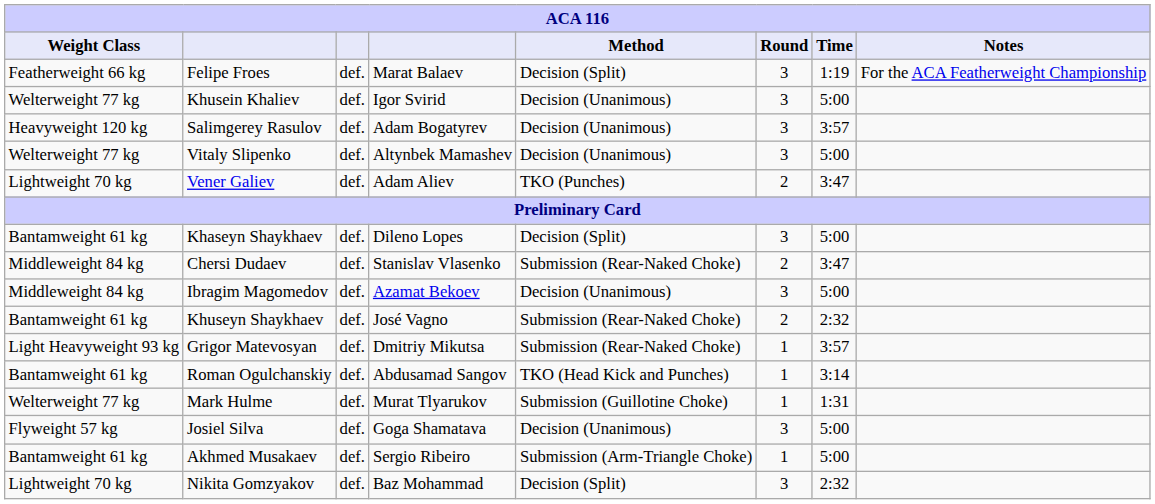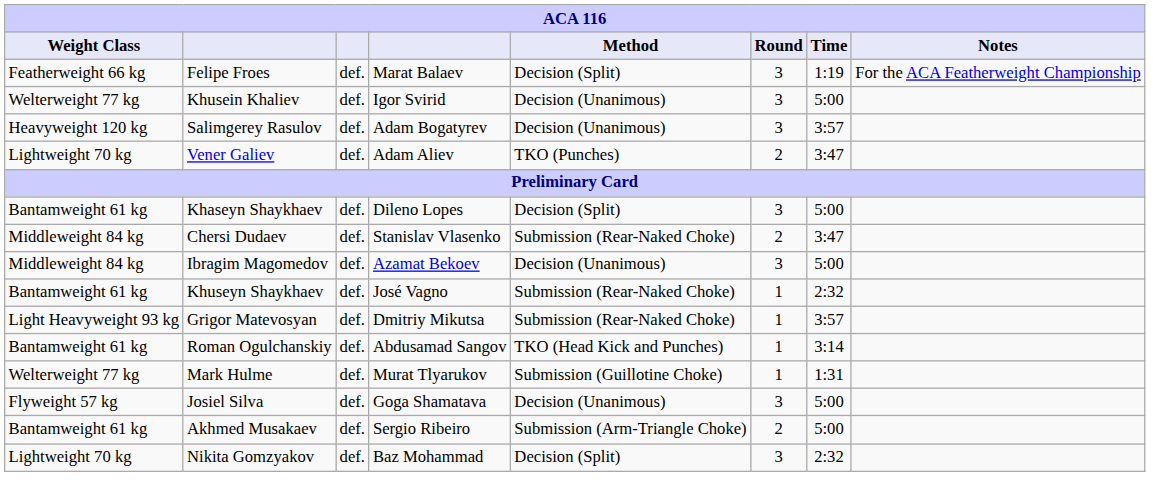 <table class="wikitable" style="font-size: 80%;">
 <tr>
 <th colspan="8" style="background-color: #ccf; color: #000080; text-align: center;"><strong>ACA 116</strong></th>
 </tr>
 <tr>
 <th colspan="1" style="background-color: #E6E8FA; color: #000000; text-align: center;">Weight Class</th>
 <th colspan="1" style="background-color: #E6E8FA; color: #000000; text-align: center;"></th>
 <th colspan="1" style="background-color: #E6E8FA; color: #000000; text-align: center;"></th>
 <th colspan="1" style="background-color: #E6E8FA; color: #000000; text-align: center;"></th>
 <th colspan="1" style="background-color: #E6E8FA; color: #000000; text-align: center;">Method</th>
 <th colspan="1" style="background-color: #E6E8FA; color: #000000; text-align: center;">Round</th>
 <th colspan="1" style="background-color: #E6E8FA; color: #000000; text-align: center;">Time</th>
 <th colspan="1" style="background-color: #E6E8FA; color: #000000; text-align: center;">Notes</th>
 </tr>
 <tr>
 <td>Featherweight 66 kg</td>
 <td> Felipe Froes</td>
 <td>def.</td>
 <td> Marat Balaev</td>
 <td>Decision (Split)</td>
 <td align=center>3</td>
 <td align=center>1:19</td>
 <td>For the <a href='#'>ACA Featherweight Championship</a></td>
 </tr>
 <tr>
 <td>Welterweight 77 kg</td>
 <td> Khusein Khaliev</td>
 <td>def.</td>
 <td> Igor Svirid</td>
 <td>Decision (Unanimous)</td>
 <td align=center>3</td>
 <td align=center>5:00</td>
 <td></td>
 </tr>
 <tr>
 <td>Heavyweight 120 kg</td>
 <td> Salimgerey Rasulov</td>
 <td>def.</td>
 <td> Adam Bogatyrev</td>
 <td>Decision (Unanimous)</td>
 <td align=center>3</td>
 <td align=center>3:57</td>
-<td></td>
-</tr>
-<tr>
-<td>Welterweight 77 kg</td>
-<td>Vitaly Slipenko</td>
-<td>def.</td>
-<td> Altynbek Mamashev</td>
-<td>Decision (Unanimous)</td>
-<td align=center>3</td>
-<td align=center>5:00</td>
 <td></td>
 </tr>
 <tr>
 <td>Lightweight 70 kg</td>
 <td> <a href='#'>Vener Galiev</a></td>
 <td>def.</td>
 <td> Adam Aliev</td>
 <td>TKO (Punches)</td>
 <td align=center>2</td>
 <td align=center>3:47</td>
 <td></td>
 </tr>
 <tr>
 <th colspan="8" style="background-color: #ccf; color: #000080; text-align: center;"><strong>Preliminary Card</strong></th>
 </tr>
 <tr>
 <td>Bantamweight 61 kg</td>
 <td> Khaseyn Shaykhaev</td>
 <td>def.</td>
 <td> Dileno Lopes</td>
 <td>Decision (Split)</td>
 <td align=center>3</td>
 <td align=center>5:00</td>
 <td></td>
 </tr>
 <tr>
 <td>Middleweight 84 kg</td>
 <td> Chersi Dudaev</td>
 <td>def.</td>
 <td> Stanislav Vlasenko</td>
 <td>Submission (Rear-Naked Choke)</td>
 <td align=center>2</td>
 <td align=center>3:47</td>
 <td></td>
 </tr>
 <tr>
 <td>Middleweight 84 kg</td>
 <td> Ibragim Magomedov</td>
 <td>def.</td>
 <td> <a href='#'>Azamat Bekoev</a></td>
 <td>Decision (Unanimous)</td>
 <td align=center>3</td>
 <td align=center>5:00</td>
 <td></td>
 </tr>
 <tr>
 <td>Bantamweight 61 kg</td>
 <td> Khuseyn Shaykhaev</td>
 <td>def.</td>
 <td> José Vagno</td>
 <td>Submission (Rear-Naked Choke)</td>
-<td align=center>2</td>
+<td align=center>1</td>
 <td align=center>2:32</td>
 <td></td>
 </tr>
 <tr>
 <td>Light Heavyweight 93 kg</td>
 <td> Grigor Matevosyan</td>
 <td>def.</td>
 <td> Dmitriy Mikutsa</td>
 <td>Submission (Rear-Naked Choke)</td>
 <td align=center>1</td>
 <td align=center>3:57</td>
 <td></td>
 </tr>
 <tr>
 <td>Bantamweight 61 kg</td>
 <td> Roman Ogulchanskiy</td>
 <td>def.</td>
 <td> Abdusamad Sangov</td>
 <td>TKO (Head Kick and Punches)</td>
 <td align=center>1</td>
 <td align=center>3:14</td>
 <td></td>
 </tr>
 <tr>
 <td>Welterweight 77 kg</td>
 <td> Mark Hulme</td>
 <td>def.</td>
 <td> Murat Tlyarukov</td>
 <td>Submission (Guillotine Choke)</td>
 <td align=center>1</td>
 <td align=center>1:31</td>
 <td></td>
 </tr>
 <tr>
 <td>Flyweight 57 kg</td>
 <td> Josiel Silva</td>
 <td>def.</td>
 <td> Goga Shamatava</td>
 <td>Decision (Unanimous)</td>
 <td align=center>3</td>
 <td align=center>5:00</td>
 <td></td>
 </tr>
 <tr>
 <td>Bantamweight 61 kg</td>
 <td> Akhmed Musakaev</td>
 <td>def.</td>
 <td> Sergio Ribeiro</td>
 <td>Submission (Arm-Triangle Choke)</td>
-<td align=center>1</td>
+<td align=center>2</td>
 <td align=center>5:00</td>
 <td></td>
 </tr>
 <tr>
 <td>Lightweight 70 kg</td>
 <td> Nikita Gomzyakov</td>
 <td>def.</td>
 <td> Baz Mohammad</td>
 <td>Decision (Split)</td>
 <td align=center>3</td>
 <td align=center>2:32</td>
 <td></td>
 </tr>
 </table>
